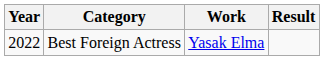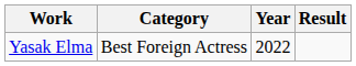 <table class="wikitable">
 <tr>
+<th>Work</th>
+<th>Category</th>
 <th>Year</th>
-<th>Category</th>
-<th>Work</th>
 <th>Result</th>
 </tr>
 <tr>
+<td><a href='#'>Yasak Elma</a></td>
+<td>Best Foreign Actress</td>
 <td>2022</td>
-<td>Best Foreign Actress</td>
-<td><a href='#'>Yasak Elma</a></td>
 <td></td>
 </tr>
 </table>
